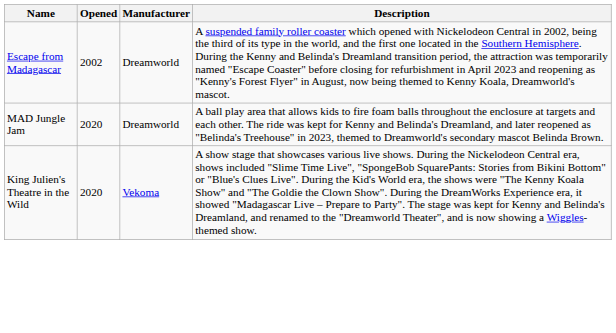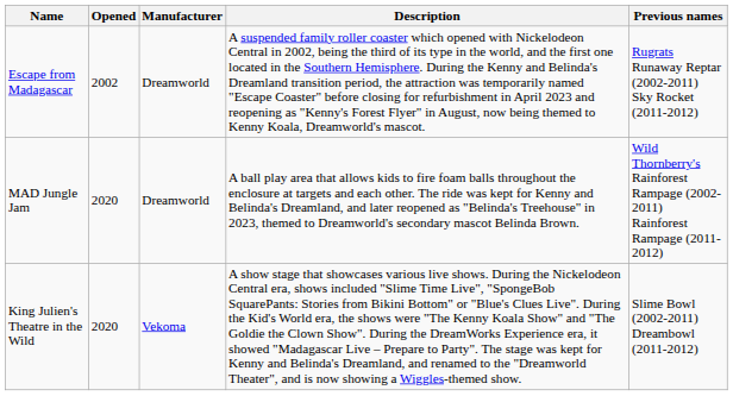 <table class="wikitable">
 <tr>
 <th>Name</th>
 <th>Opened</th>
 <th>Manufacturer</th>
 <th>Description</th>
+<th>Previous names</th>
 </tr>
 <tr>
 <td><a href='#'>Escape from Madagascar</a></td>
 <td>2002</td>
 <td>Dreamworld</td>
 <td>A <a href='#'>suspended family roller coaster</a> which opened with Nickelodeon Central in 2002, being the third of its type in the world, and the first one located in the <a href='#'>Southern Hemisphere</a>. During the Kenny and Belinda's Dreamland transition period, the attraction was temporarily named "Escape Coaster" before closing for refurbishment in April 2023 and reopening as "Kenny's Forest Flyer" in August, now being themed to Kenny Koala, Dreamworld's mascot.</td>
+<td><a href='#'>Rugrats</a> Runaway Reptar (2002-2011)<br>Sky Rocket (2011-2012)</td>
 </tr>
 <tr>
 <td>MAD Jungle Jam</td>
 <td>2020</td>
 <td>Dreamworld</td>
 <td>A ball play area that allows kids to fire foam balls throughout the enclosure at targets and each other. The ride was kept for Kenny and Belinda's Dreamland, and later reopened as "Belinda's Treehouse" in 2023, themed to Dreamworld's secondary mascot Belinda Brown.</td>
+<td><a href='#'>Wild Thornberry's</a> Rainforest Rampage (2002-2011)<br>Rainforest Rampage (2011-2012)</td>
 </tr>
 <tr>
 <td>King Julien's Theatre in the Wild</td>
 <td>2020</td>
 <td><a href='#'>Vekoma</a></td>
 <td>A show stage that showcases various live shows. During the Nickelodeon Central era, shows included "Slime Time Live", "SpongeBob SquarePants: Stories from Bikini Bottom" or "Blue's Clues Live". During the Kid's World era, the shows were "The Kenny Koala Show" and "The Goldie the Clown Show". During the DreamWorks Experience era, it showed "Madagascar Live – Prepare to Party". The stage was kept for Kenny and Belinda's Dreamland, and renamed to the "Dreamworld Theater", and is now showing a <a href='#'>Wiggles</a>-themed show.</td>
+<td>Slime Bowl (2002-2011)<br>Dreambowl (2011-2012)</td>
 </tr>
 </table>
